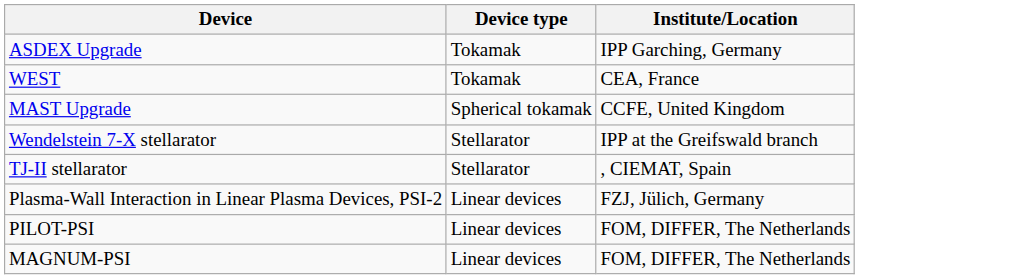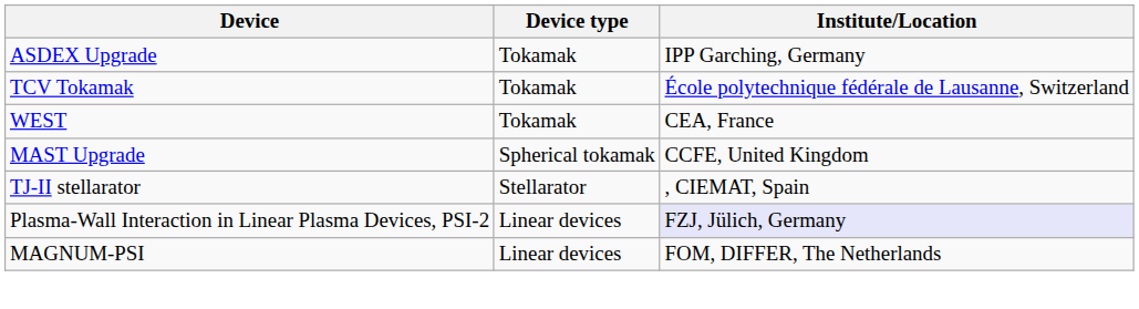 <table class="wikitable sortable">
 <tr>
 <th>Device</th>
 <th>Device type</th>
 <th>Institute/Location</th>
 </tr>
 <tr>
 <td><a href='#'>ASDEX Upgrade</a></td>
 <td>Tokamak</td>
 <td>IPP Garching, Germany</td>
 </tr>
 <tr>
+<td><a href='#'>TCV Tokamak</a></td>
+<td>Tokamak</td>
+<td><a href='#'>École polytechnique fédérale de Lausanne</a>, Switzerland</td>
+</tr>
+<tr>
 <td><a href='#'>WEST</a></td>
 <td>Tokamak</td>
 <td>CEA, France</td>
 </tr>
 <tr>
 <td><a href='#'>MAST Upgrade</a></td>
 <td>Spherical tokamak</td>
 <td>CCFE, United Kingdom</td>
 </tr>
 <tr>
-<td><a href='#'>Wendelstein 7-X</a> stellarator</td>
-<td>Stellarator</td>
-<td>IPP at the Greifswald branch</td>
-</tr>
-<tr>
 <td><a href='#'>TJ-II</a> stellarator</td>
 <td>Stellarator</td>
 <td>, CIEMAT, Spain</td>
 </tr>
 <tr>
 <td>Plasma-Wall Interaction in Linear Plasma Devices, PSI-2</td>
 <td>Linear devices</td>
-<td>FZJ, Jülich, Germany</td>
-</tr>
-<tr>
-<td>PILOT-PSI</td>
-<td>Linear devices</td>
-<td>FOM, DIFFER, The Netherlands</td>
+<td style="background: lavender;">FZJ, Jülich, Germany</td>
 </tr>
 <tr>
 <td>MAGNUM-PSI</td>
 <td>Linear devices</td>
 <td>FOM, DIFFER, The Netherlands</td>
 </tr>
 </table>
